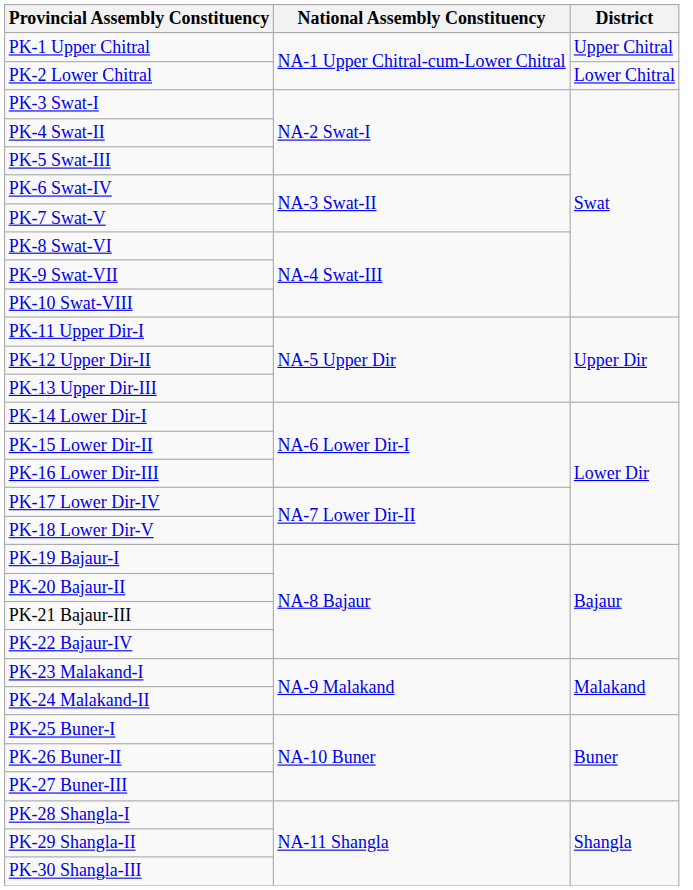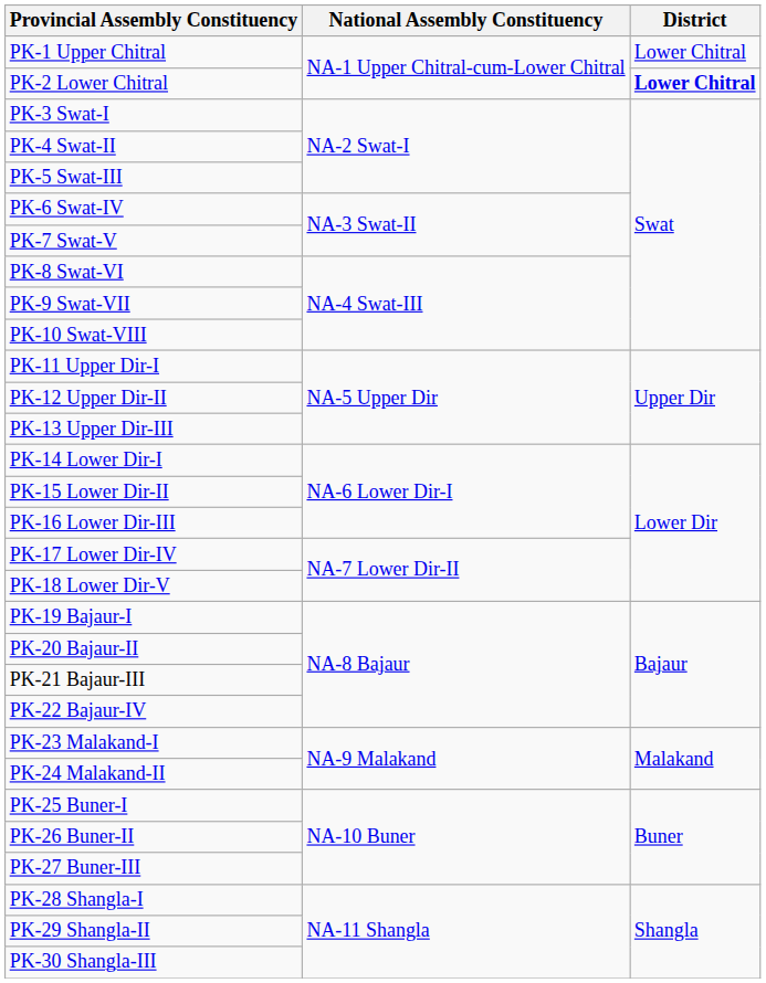 <table class="wikitable sortable static-row-numbers static-row-header-hash">
 <tr>
 <th>Provincial Assembly Constituency</th>
 <th>National Assembly Constituency</th>
 <th>District</th>
 </tr>
 <tr>
 <td><a href='#'>PK-1 Upper Chitral</a></td>
 <td rowspan="2"><a href='#'>NA-1 Upper Chitral-cum-Lower Chitral</a></td>
-<td><a href='#'>Upper Chitral</a></td>
+<td><a href='#'>Lower Chitral</a></td>
 </tr>
 <tr>
 <td><a href='#'>PK-2 Lower Chitral</a></td>
-<td><a href='#'>Lower Chitral</a></td>
+<td><strong><a href='#'>Lower Chitral</a></strong></td>
 </tr>
 <tr>
 <td><a href='#'>PK-3 Swat-I</a></td>
 <td rowspan="3"><a href='#'>NA-2 Swat-I</a></td>
 <td rowspan="8"><a href='#'>Swat</a></td>
 </tr>
 <tr>
 <td><a href='#'>PK-4 Swat-II</a></td>
 </tr>
 <tr>
 <td><a href='#'>PK-5 Swat-III</a></td>
 </tr>
 <tr>
 <td><a href='#'>PK-6 Swat-IV</a></td>
 <td rowspan="2"><a href='#'>NA-3 Swat-II</a></td>
 </tr>
 <tr>
 <td><a href='#'>PK-7 Swat-V</a></td>
 </tr>
 <tr>
 <td><a href='#'>PK-8 Swat-VI</a></td>
 <td rowspan="3"><a href='#'>NA-4 Swat-III</a></td>
 </tr>
 <tr>
 <td><a href='#'>PK-9 Swat-VII</a></td>
 </tr>
 <tr>
 <td><a href='#'>PK-10 Swat-VIII</a></td>
 </tr>
 <tr>
 <td><a href='#'>PK-11 Upper Dir-I</a></td>
 <td rowspan="3"><a href='#'>NA-5 Upper Dir</a></td>
 <td rowspan="3"><a href='#'>Upper Dir</a></td>
 </tr>
 <tr>
 <td><a href='#'>PK-12 Upper Dir-II</a></td>
 </tr>
 <tr>
 <td><a href='#'>PK-13 Upper Dir-III</a></td>
 </tr>
 <tr>
 <td><a href='#'>PK-14 Lower Dir-I</a></td>
 <td rowspan="3"><a href='#'>NA-6 Lower Dir-I</a></td>
 <td rowspan="5"><a href='#'>Lower Dir</a></td>
 </tr>
 <tr>
 <td><a href='#'>PK-15 Lower Dir-II</a></td>
 </tr>
 <tr>
 <td><a href='#'>PK-16 Lower Dir-III</a></td>
 </tr>
 <tr>
 <td><a href='#'>PK-17 Lower Dir-IV</a></td>
 <td rowspan="2"><a href='#'>NA-7 Lower Dir-II</a></td>
 </tr>
 <tr>
 <td><a href='#'>PK-18 Lower Dir-V</a></td>
 </tr>
 <tr>
 <td><a href='#'>PK-19 Bajaur-I</a></td>
 <td rowspan="4"><a href='#'>NA-8 Bajaur</a></td>
 <td rowspan="4"><a href='#'>Bajaur</a></td>
 </tr>
 <tr>
 <td><a href='#'>PK-20 Bajaur-II</a></td>
 </tr>
 <tr>
 <td>PK-21 Bajaur-III</td>
 </tr>
 <tr>
 <td><a href='#'>PK-22 Bajaur-IV</a></td>
 </tr>
 <tr>
 <td><a href='#'>PK-23 Malakand-I</a></td>
 <td rowspan="2"><a href='#'>NA-9 Malakand</a></td>
 <td rowspan="2"><a href='#'>Malakand</a></td>
 </tr>
 <tr>
 <td><a href='#'>PK-24 Malakand-II</a></td>
 </tr>
 <tr>
 <td><a href='#'>PK-25 Buner-I</a></td>
 <td rowspan="3"><a href='#'>NA-10 Buner</a></td>
 <td rowspan="3"><a href='#'>Buner</a></td>
 </tr>
 <tr>
 <td><a href='#'>PK-26 Buner-II</a></td>
 </tr>
 <tr>
 <td><a href='#'>PK-27 Buner-III</a></td>
 </tr>
 <tr>
 <td><a href='#'>PK-28 Shangla-I</a></td>
 <td rowspan="3"><a href='#'>NA-11 Shangla</a></td>
 <td rowspan="3"><a href='#'>Shangla</a></td>
 </tr>
 <tr>
 <td><a href='#'>PK-29 Shangla-II</a></td>
 </tr>
 <tr>
 <td><a href='#'>PK-30 Shangla-III</a></td>
 </tr>
 </table>
